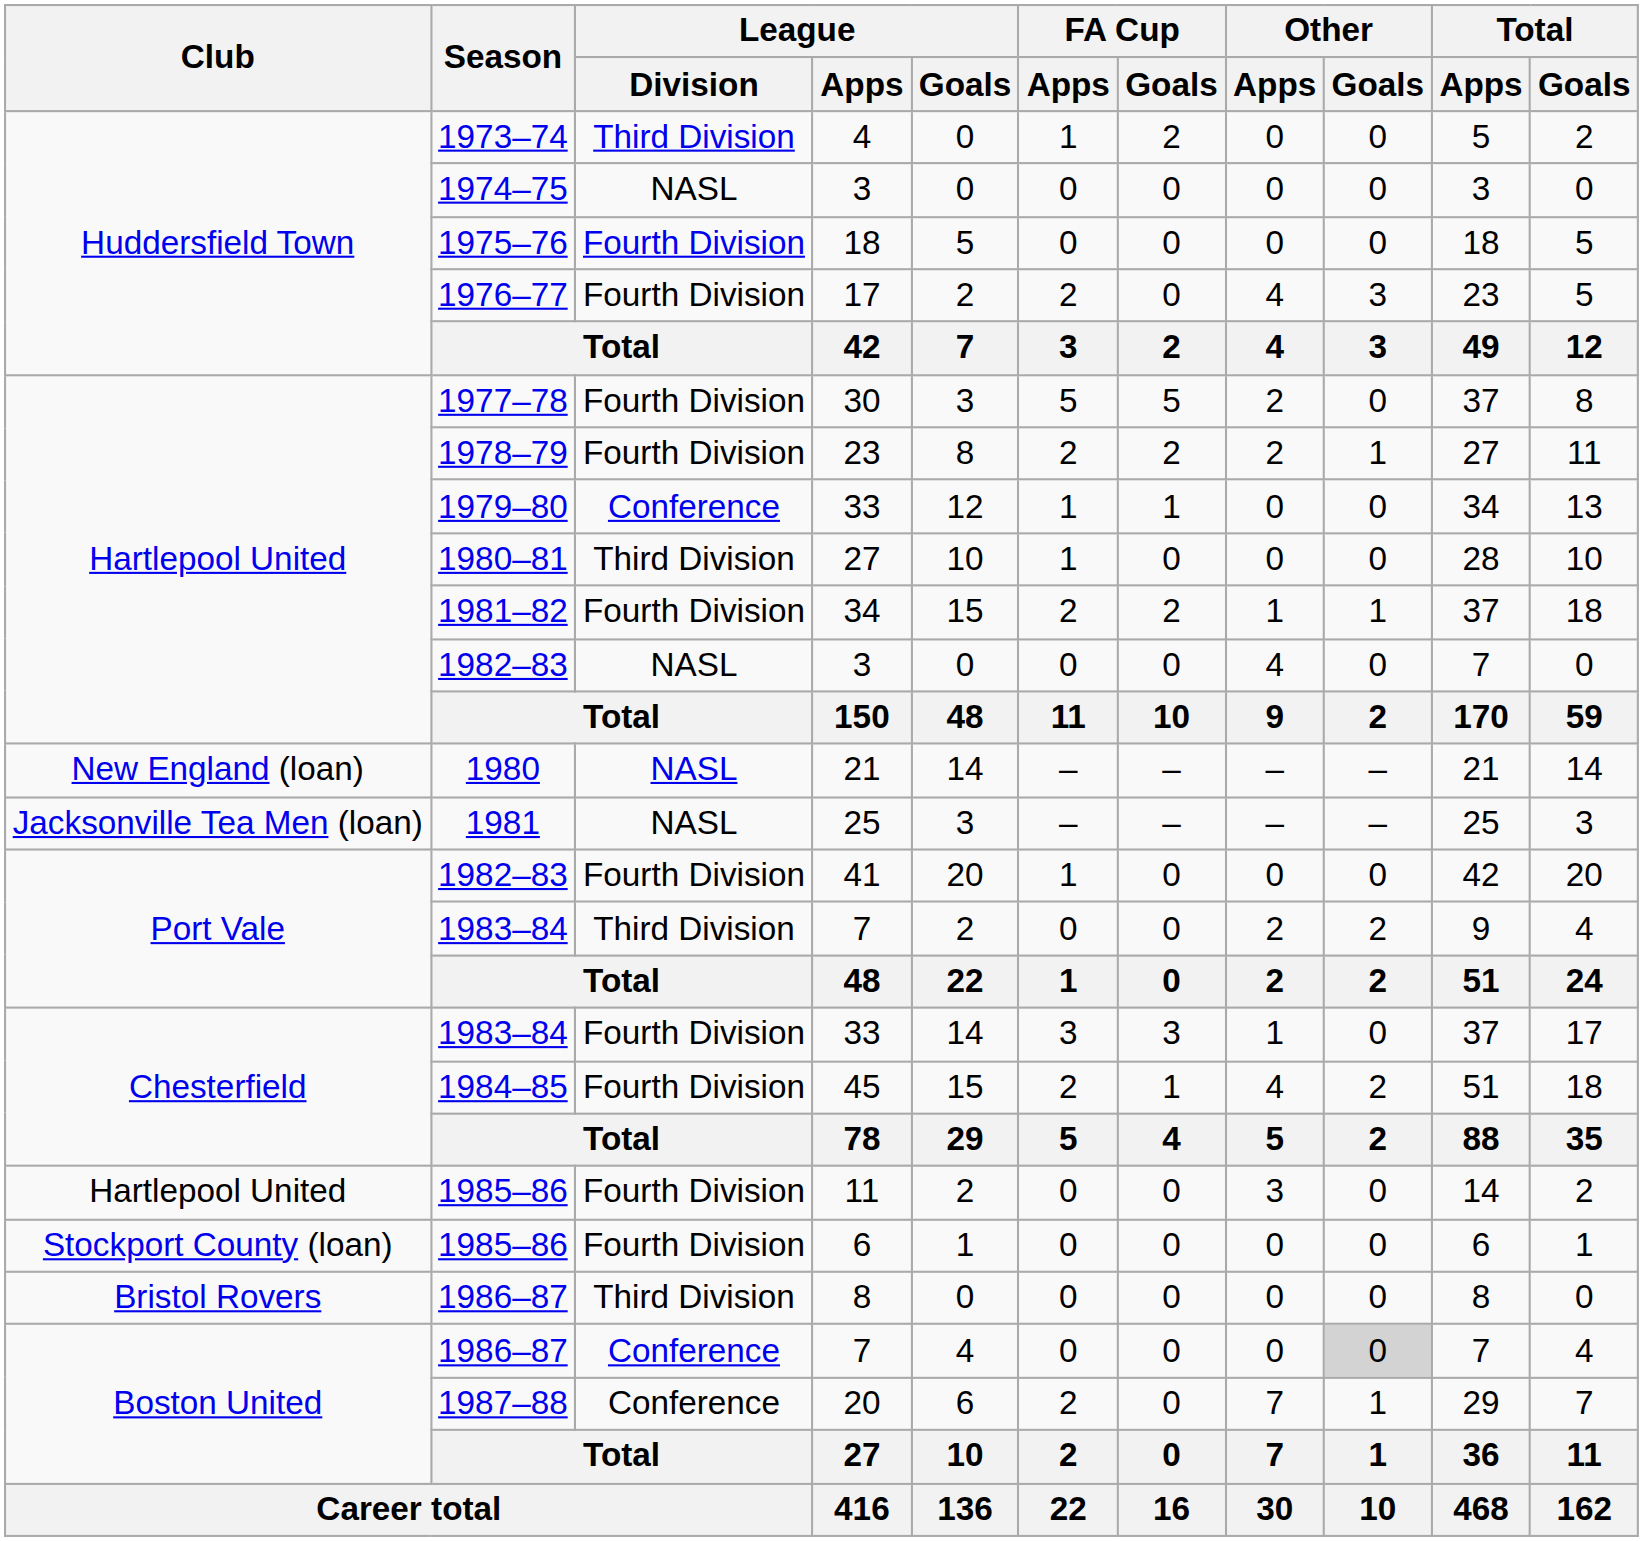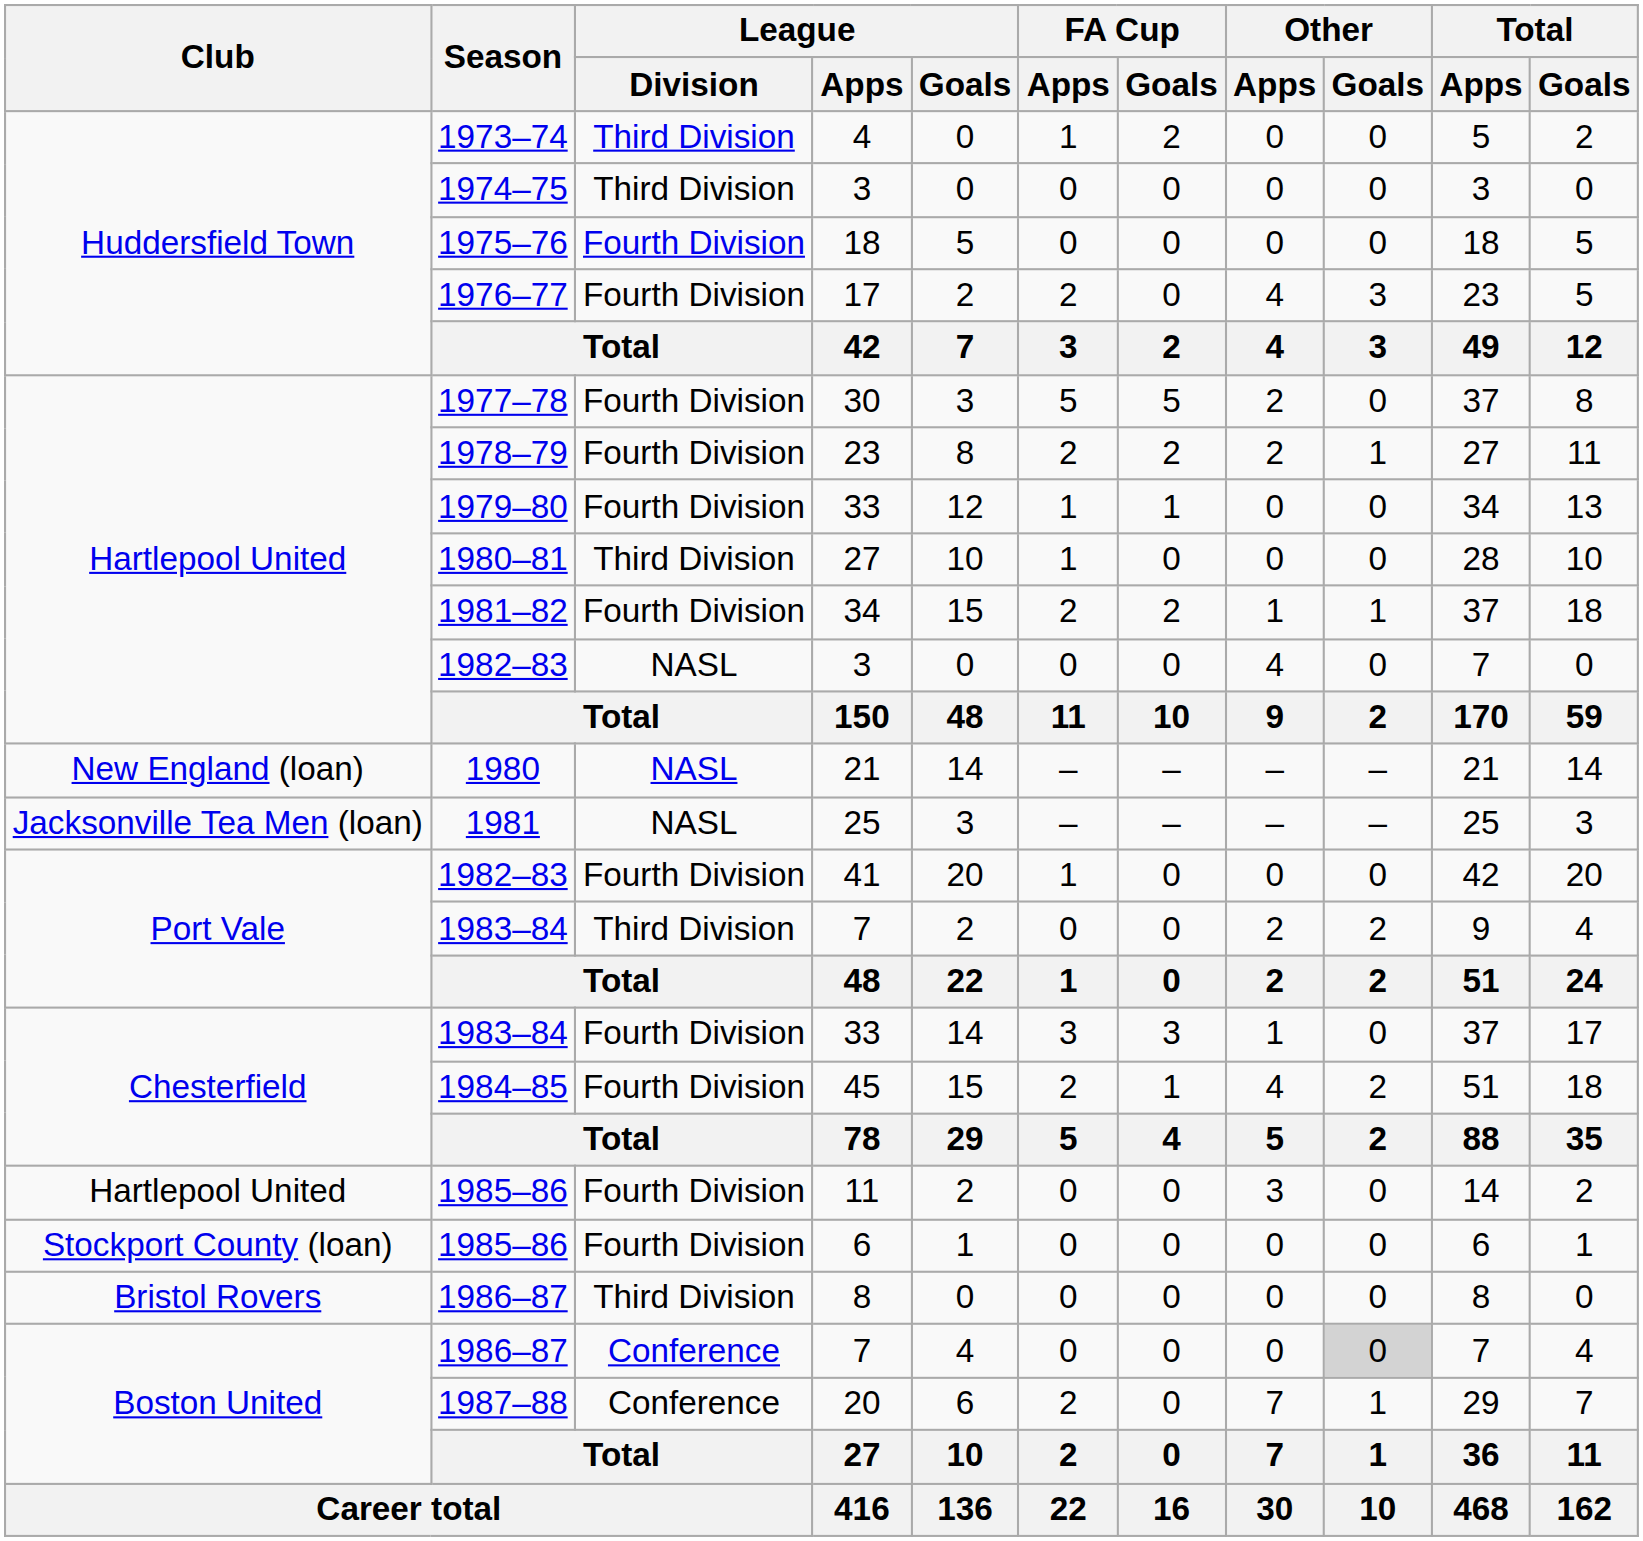 <table class="wikitable" style="text-align: center;">
 <tr>
 <th rowspan="2">Club</th>
 <th rowspan="2">Season</th>
 <th colspan="3">League</th>
 <th colspan="2">FA Cup</th>
 <th colspan="2">Other</th>
 <th colspan="2">Total</th>
 </tr>
 <tr>
 <th>Division</th>
 <th>Apps</th>
 <th>Goals</th>
 <th>Apps</th>
 <th>Goals</th>
 <th>Apps</th>
 <th>Goals</th>
 <th>Apps</th>
 <th>Goals</th>
 </tr>
 <tr>
 <td rowspan="5"><a href='#'>Huddersfield Town</a></td>
 <td><a href='#'>1973–74</a></td>
 <td><a href='#'>Third Division</a></td>
 <td>4</td>
 <td>0</td>
 <td>1</td>
 <td>2</td>
 <td>0</td>
 <td>0</td>
 <td>5</td>
 <td>2</td>
 </tr>
 <tr>
 <td><a href='#'>1974–75</a></td>
-<td>NASL</td>
+<td>Third Division</td>
 <td>3</td>
 <td>0</td>
 <td>0</td>
 <td>0</td>
 <td>0</td>
 <td>0</td>
 <td>3</td>
 <td>0</td>
 </tr>
 <tr>
 <td><a href='#'>1975–76</a></td>
 <td><a href='#'>Fourth Division</a></td>
 <td>18</td>
 <td>5</td>
 <td>0</td>
 <td>0</td>
 <td>0</td>
 <td>0</td>
 <td>18</td>
 <td>5</td>
 </tr>
 <tr>
 <td><a href='#'>1976–77</a></td>
 <td>Fourth Division</td>
 <td>17</td>
 <td>2</td>
 <td>2</td>
 <td>0</td>
 <td>4</td>
 <td>3</td>
 <td>23</td>
 <td>5</td>
 </tr>
 <tr>
 <th colspan="2">Total</th>
 <th>42</th>
 <th>7</th>
 <th>3</th>
 <th>2</th>
 <th>4</th>
 <th>3</th>
 <th>49</th>
 <th>12</th>
 </tr>
 <tr>
 <td rowspan="7"><a href='#'>Hartlepool United</a></td>
 <td><a href='#'>1977–78</a></td>
 <td>Fourth Division</td>
 <td>30</td>
 <td>3</td>
 <td>5</td>
 <td>5</td>
 <td>2</td>
 <td>0</td>
 <td>37</td>
 <td>8</td>
 </tr>
 <tr>
 <td><a href='#'>1978–79</a></td>
 <td>Fourth Division</td>
 <td>23</td>
 <td>8</td>
 <td>2</td>
 <td>2</td>
 <td>2</td>
 <td>1</td>
 <td>27</td>
 <td>11</td>
 </tr>
 <tr>
 <td><a href='#'>1979–80</a></td>
-<td><a href='#'>Conference</a></td>
+<td>Fourth Division</td>
 <td>33</td>
 <td>12</td>
 <td>1</td>
 <td>1</td>
 <td>0</td>
 <td>0</td>
 <td>34</td>
 <td>13</td>
 </tr>
 <tr>
 <td><a href='#'>1980–81</a></td>
 <td>Third Division</td>
 <td>27</td>
 <td>10</td>
 <td>1</td>
 <td>0</td>
 <td>0</td>
 <td>0</td>
 <td>28</td>
 <td>10</td>
 </tr>
 <tr>
 <td><a href='#'>1981–82</a></td>
 <td>Fourth Division</td>
 <td>34</td>
 <td>15</td>
 <td>2</td>
 <td>2</td>
 <td>1</td>
 <td>1</td>
 <td>37</td>
 <td>18</td>
 </tr>
 <tr>
 <td><a href='#'>1982–83</a></td>
 <td>NASL</td>
 <td>3</td>
 <td>0</td>
 <td>0</td>
 <td>0</td>
 <td>4</td>
 <td>0</td>
 <td>7</td>
 <td>0</td>
 </tr>
 <tr>
 <th colspan="2">Total</th>
 <th>150</th>
 <th>48</th>
 <th>11</th>
 <th>10</th>
 <th>9</th>
 <th>2</th>
 <th>170</th>
 <th>59</th>
 </tr>
 <tr>
 <td><a href='#'>New England</a> (loan)</td>
 <td><a href='#'>1980</a></td>
 <td><a href='#'>NASL</a></td>
 <td>21</td>
 <td>14</td>
 <td>–</td>
 <td>–</td>
 <td>–</td>
 <td>–</td>
 <td>21</td>
 <td>14</td>
 </tr>
 <tr>
 <td><a href='#'>Jacksonville Tea Men</a> (loan)</td>
 <td><a href='#'>1981</a></td>
 <td>NASL</td>
 <td>25</td>
 <td>3</td>
 <td>–</td>
 <td>–</td>
 <td>–</td>
 <td>–</td>
 <td>25</td>
 <td>3</td>
 </tr>
 <tr>
 <td rowspan="3"><a href='#'>Port Vale</a></td>
 <td><a href='#'>1982–83</a></td>
 <td>Fourth Division</td>
 <td>41</td>
 <td>20</td>
 <td>1</td>
 <td>0</td>
 <td>0</td>
 <td>0</td>
 <td>42</td>
 <td>20</td>
 </tr>
 <tr>
 <td><a href='#'>1983–84</a></td>
 <td>Third Division</td>
 <td>7</td>
 <td>2</td>
 <td>0</td>
 <td>0</td>
 <td>2</td>
 <td>2</td>
 <td>9</td>
 <td>4</td>
 </tr>
 <tr>
 <th colspan="2">Total</th>
 <th>48</th>
 <th>22</th>
 <th>1</th>
 <th>0</th>
 <th>2</th>
 <th>2</th>
 <th>51</th>
 <th>24</th>
 </tr>
 <tr>
 <td rowspan="3"><a href='#'>Chesterfield</a></td>
 <td><a href='#'>1983–84</a></td>
 <td>Fourth Division</td>
 <td>33</td>
 <td>14</td>
 <td>3</td>
 <td>3</td>
 <td>1</td>
 <td>0</td>
 <td>37</td>
 <td>17</td>
 </tr>
 <tr>
 <td><a href='#'>1984–85</a></td>
 <td>Fourth Division</td>
 <td>45</td>
 <td>15</td>
 <td>2</td>
 <td>1</td>
 <td>4</td>
 <td>2</td>
 <td>51</td>
 <td>18</td>
 </tr>
 <tr>
 <th colspan="2">Total</th>
 <th>78</th>
 <th>29</th>
 <th>5</th>
 <th>4</th>
 <th>5</th>
 <th>2</th>
 <th>88</th>
 <th>35</th>
 </tr>
 <tr>
 <td>Hartlepool United</td>
 <td><a href='#'>1985–86</a></td>
 <td>Fourth Division</td>
 <td>11</td>
 <td>2</td>
 <td>0</td>
 <td>0</td>
 <td>3</td>
 <td>0</td>
 <td>14</td>
 <td>2</td>
 </tr>
 <tr>
 <td><a href='#'>Stockport County</a> (loan)</td>
 <td><a href='#'>1985–86</a></td>
 <td>Fourth Division</td>
 <td>6</td>
 <td>1</td>
 <td>0</td>
 <td>0</td>
 <td>0</td>
 <td>0</td>
 <td>6</td>
 <td>1</td>
 </tr>
 <tr>
 <td><a href='#'>Bristol Rovers</a></td>
 <td><a href='#'>1986–87</a></td>
 <td>Third Division</td>
 <td>8</td>
 <td>0</td>
 <td>0</td>
 <td>0</td>
 <td>0</td>
 <td>0</td>
 <td>8</td>
 <td>0</td>
 </tr>
 <tr>
 <td rowspan="3"><a href='#'>Boston United</a></td>
 <td><a href='#'>1986–87</a></td>
 <td><a href='#'>Conference</a></td>
 <td>7</td>
 <td>4</td>
 <td>0</td>
 <td>0</td>
 <td>0</td>
 <td style="background: lightgrey;">0</td>
 <td>7</td>
 <td>4</td>
 </tr>
 <tr>
 <td><a href='#'>1987–88</a></td>
 <td>Conference</td>
 <td>20</td>
 <td>6</td>
 <td>2</td>
 <td>0</td>
 <td>7</td>
 <td>1</td>
 <td>29</td>
 <td>7</td>
 </tr>
 <tr>
 <th colspan="2">Total</th>
 <th>27</th>
 <th>10</th>
 <th>2</th>
 <th>0</th>
 <th>7</th>
 <th>1</th>
 <th>36</th>
 <th>11</th>
 </tr>
 <tr>
 <th colspan="3">Career total</th>
 <th>416</th>
 <th>136</th>
 <th>22</th>
 <th>16</th>
 <th>30</th>
 <th>10</th>
 <th>468</th>
 <th>162</th>
 </tr>
 </table>
